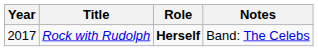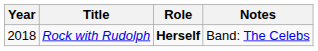 <table class="wikitable sortable">
 <tr>
 <th>Year</th>
 <th>Title</th>
 <th class="unsortable">Role</th>
 <th class="unsortable">Notes</th>
 </tr>
 <tr>
-<td>2017</td>
+<td>2018</td>
 <td><em><a href='#'>Rock with Rudolph</a></em> </td>
 <td><strong>Herself</strong></td>
 <td>Band: <a href='#'>The Celebs</a></td>
 </tr>
 </table>
